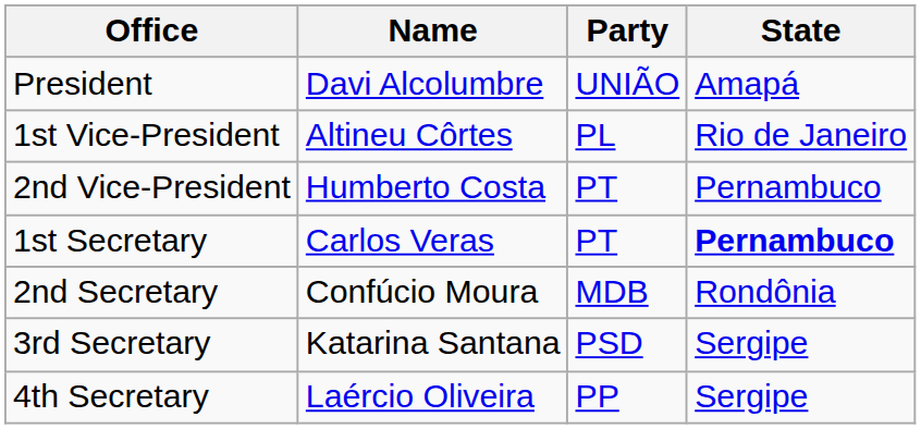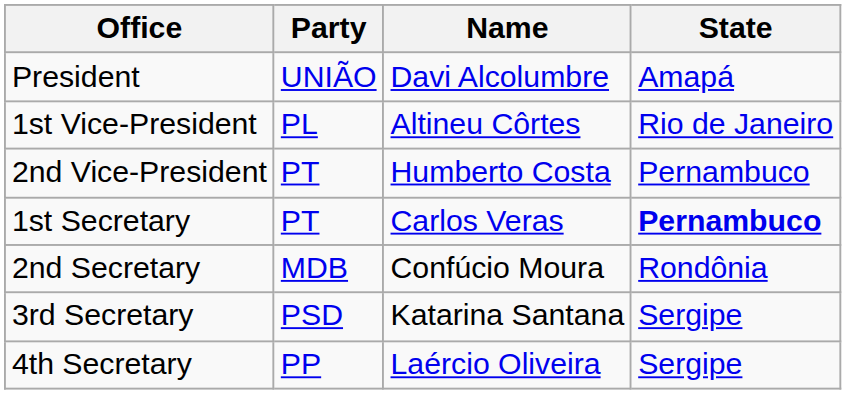 <table class="wikitable">
 <tr valign=bottom>
 <th>Office</th>
+<th>Party</th>
 <th>Name</th>
-<th>Party</th>
 <th>State</th>
 </tr>
 <tr>
 <td>President</td>
+<td><a href='#'>UNIÃO</a></td>
 <td><a href='#'>Davi Alcolumbre</a></td>
-<td><a href='#'>UNIÃO</a></td>
 <td><a href='#'>Amapá</a></td>
 </tr>
 <tr>
 <td>1st Vice-President</td>
+<td><a href='#'>PL</a></td>
 <td><a href='#'>Altineu Côrtes</a></td>
-<td><a href='#'>PL</a></td>
 <td><a href='#'>Rio de Janeiro</a></td>
 </tr>
 <tr>
 <td>2nd Vice-President</td>
+<td><a href='#'>PT</a></td>
 <td><a href='#'>Humberto Costa</a></td>
-<td><a href='#'>PT</a></td>
 <td><a href='#'>Pernambuco</a></td>
 </tr>
 <tr>
 <td>1st Secretary</td>
+<td><a href='#'>PT</a></td>
 <td><a href='#'>Carlos Veras</a></td>
-<td><a href='#'>PT</a></td>
 <td><strong><a href='#'>Pernambuco</a></strong></td>
 </tr>
 <tr>
 <td>2nd Secretary</td>
+<td><a href='#'>MDB</a></td>
 <td>Confúcio Moura</td>
-<td><a href='#'>MDB</a></td>
 <td><a href='#'>Rondônia</a></td>
 </tr>
 <tr>
 <td>3rd Secretary</td>
+<td><a href='#'>PSD</a></td>
 <td>Katarina Santana</td>
-<td><a href='#'>PSD</a></td>
 <td><a href='#'>Sergipe</a></td>
 </tr>
 <tr>
 <td>4th Secretary</td>
+<td><a href='#'>PP</a></td>
 <td><a href='#'>Laércio Oliveira</a></td>
-<td><a href='#'>PP</a></td>
 <td><a href='#'>Sergipe</a></td>
 </tr>
 </table>
